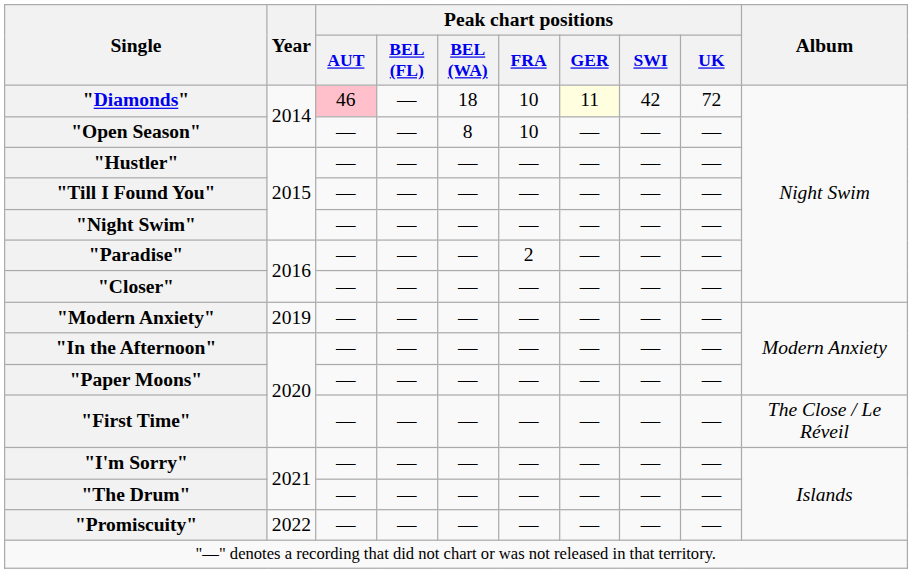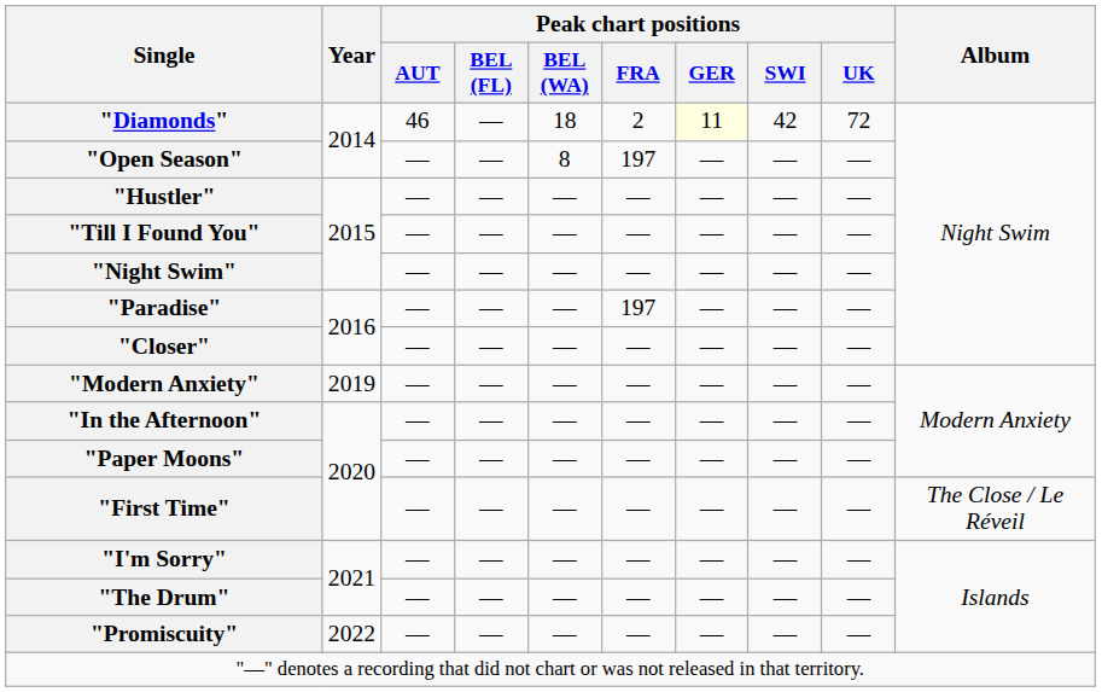 <table class="wikitable plainrowheaders" style="text-align:center;">
 <tr>
 <th scope="col" rowspan="2" style="width:13em;">Single</th>
 <th scope="col" rowspan="2" style="width:1em;">Year</th>
 <th scope="col" colspan="7">Peak chart positions</th>
 <th scope="col" rowspan="2" style="width:8em;">Album</th>
 </tr>
 <tr>
 <th scope="col" style="width:3em;font-size:90%;"><a href='#'>AUT</a><br></th>
 <th scope="col" style="width:3em;font-size:90%;"><a href='#'>BEL<br>(FL)</a><br></th>
 <th scope="col" style="width:3em;font-size:90%;"><a href='#'>BEL<br>(WA)</a><br></th>
 <th scope="col" style="width:3em;font-size:90%;"><a href='#'>FRA</a><br></th>
 <th scope="col" style="width:3em;font-size:90%;"><a href='#'>GER</a><br></th>
 <th scope="col" style="width:3em;font-size:90%;"><a href='#'>SWI</a><br></th>
 <th scope="col" style="width:3em;font-size:90%;"><a href='#'>UK</a><br></th>
 </tr>
 <tr>
 <th scope="row">"<a href='#'>Diamonds</a>"</th>
 <td rowspan="2">2014</td>
-<td style="background: pink;">46</td>
+<td>46</td>
 <td>—</td>
 <td>18</td>
-<td>10</td>
+<td>2</td>
 <td style="background: lightyellow;">11</td>
 <td>42</td>
 <td>72</td>
 <td rowspan="7"><em>Night Swim</em></td>
 </tr>
 <tr>
 <th scope="row">"Open Season"</th>
 <td>—</td>
 <td>—</td>
 <td>8</td>
-<td>10</td>
+<td>197</td>
 <td>—</td>
 <td>—</td>
 <td>—</td>
 </tr>
 <tr>
 <th scope="row">"Hustler"</th>
 <td rowspan="3">2015</td>
 <td>—</td>
 <td>—</td>
 <td>—</td>
 <td>—</td>
 <td>—</td>
 <td>—</td>
 <td>—</td>
 </tr>
 <tr>
 <th scope="row">"Till I Found You"</th>
 <td>—</td>
 <td>—</td>
 <td>—</td>
 <td>—</td>
 <td>—</td>
 <td>—</td>
 <td>—</td>
 </tr>
 <tr>
 <th scope="row">"Night Swim"</th>
 <td>—</td>
 <td>—</td>
 <td>—</td>
 <td>—</td>
 <td>—</td>
 <td>—</td>
 <td>—</td>
 </tr>
 <tr>
 <th scope="row">"Paradise"</th>
 <td rowspan="2">2016</td>
 <td>—</td>
 <td>—</td>
 <td>—</td>
-<td>2</td>
+<td>197</td>
 <td>—</td>
 <td>—</td>
 <td>—</td>
 </tr>
 <tr>
 <th scope="row">"Closer"</th>
 <td>—</td>
 <td>—</td>
 <td>—</td>
 <td>—</td>
 <td>—</td>
 <td>—</td>
 <td>—</td>
 </tr>
 <tr>
 <th scope="row">"Modern Anxiety"</th>
 <td>2019</td>
 <td>—</td>
 <td>—</td>
 <td>—</td>
 <td>—</td>
 <td>—</td>
 <td>—</td>
 <td>—</td>
 <td rowspan="3"><em>Modern Anxiety</em></td>
 </tr>
 <tr>
 <th scope="row">"In the Afternoon"</th>
 <td rowspan="3">2020</td>
 <td>—</td>
 <td>—</td>
 <td>—</td>
 <td>—</td>
 <td>—</td>
 <td>—</td>
 <td>—</td>
 </tr>
 <tr>
 <th scope="row">"Paper Moons"</th>
 <td>—</td>
 <td>—</td>
 <td>—</td>
 <td>—</td>
 <td>—</td>
 <td>—</td>
 <td>—</td>
 </tr>
 <tr>
 <th scope="row">"First Time"</th>
 <td>—</td>
 <td>—</td>
 <td>—</td>
 <td>—</td>
 <td>—</td>
 <td>—</td>
 <td>—</td>
 <td><em>The Close / Le Réveil</em></td>
 </tr>
 <tr>
 <th scope="row">"I'm Sorry"</th>
 <td rowspan="2">2021</td>
 <td>—</td>
 <td>—</td>
 <td>—</td>
 <td>—</td>
 <td>—</td>
 <td>—</td>
 <td>—</td>
 <td rowspan="3"><em>Islands</em></td>
 </tr>
 <tr>
 <th scope="row">"The Drum"</th>
 <td>—</td>
 <td>—</td>
 <td>—</td>
 <td>—</td>
 <td>—</td>
 <td>—</td>
 <td>—</td>
 </tr>
 <tr>
 <th scope="row">"Promiscuity"</th>
 <td>2022</td>
 <td>—</td>
 <td>—</td>
 <td>—</td>
 <td>—</td>
 <td>—</td>
 <td>—</td>
 <td>—</td>
 </tr>
 <tr>
 <td colspan="10" style="font-size:85%">"—" denotes a recording that did not chart or was not released in that territory.</td>
 </tr>
 </table>
